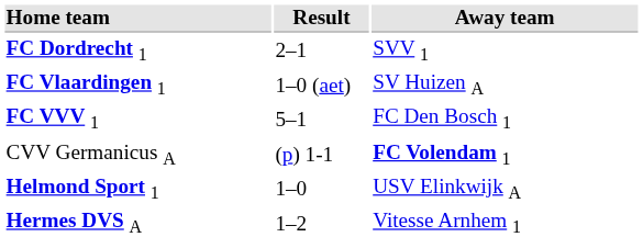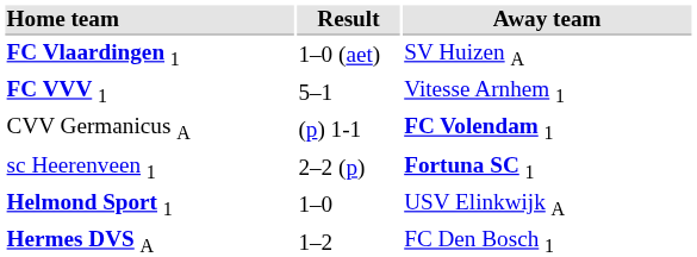 <table>
 <tr bgcolor="#E4E4E4">
 <th style="border-bottom:1px solid #AAAAAA" width="200" align="left">Home team</th>
 <th style="border-bottom:1px solid #AAAAAA" width="70" align="center">Result</th>
 <th style="border-bottom:1px solid #AAAAAA" width="200">Away team</th>
-</tr>
-<tr>
-<td><strong><a href='#'>FC Dordrecht</a></strong> <sub>1</sub></td>
-<td>2–1</td>
-<td><a href='#'>SVV</a> <sub>1</sub></td>
 </tr>
 <tr>
 <td><strong><a href='#'>FC Vlaardingen</a></strong> <sub>1</sub></td>
 <td>1–0 (<a href='#'>aet</a>)</td>
 <td><a href='#'>SV Huizen</a> <sub>A</sub></td>
 </tr>
 <tr>
 <td><strong><a href='#'>FC VVV</a></strong> <sub>1</sub></td>
 <td>5–1</td>
-<td><a href='#'>FC Den Bosch</a> <sub>1</sub></td>
+<td><a href='#'>Vitesse Arnhem</a> <sub>1</sub></td>
 </tr>
 <tr>
 <td>CVV Germanicus <sub>A</sub></td>
 <td>(<a href='#'>p</a>) 1-1</td>
 <td><strong><a href='#'>FC Volendam</a></strong> <sub>1</sub></td>
+</tr>
+<tr>
+<td><a href='#'>sc Heerenveen</a> <sub>1</sub></td>
+<td>2–2 (<a href='#'>p</a>)</td>
+<td><strong><a href='#'>Fortuna SC</a></strong> <sub>1</sub></td>
 </tr>
 <tr>
 <td><strong><a href='#'>Helmond Sport</a></strong> <sub>1</sub></td>
 <td>1–0</td>
 <td><a href='#'>USV Elinkwijk</a> <sub>A</sub></td>
 </tr>
 <tr>
 <td><strong><a href='#'>Hermes DVS</a></strong> <sub>A</sub></td>
 <td>1–2</td>
-<td><a href='#'>Vitesse Arnhem</a> <sub>1</sub></td>
+<td><a href='#'>FC Den Bosch</a> <sub>1</sub></td>
 </tr>
 </table>
